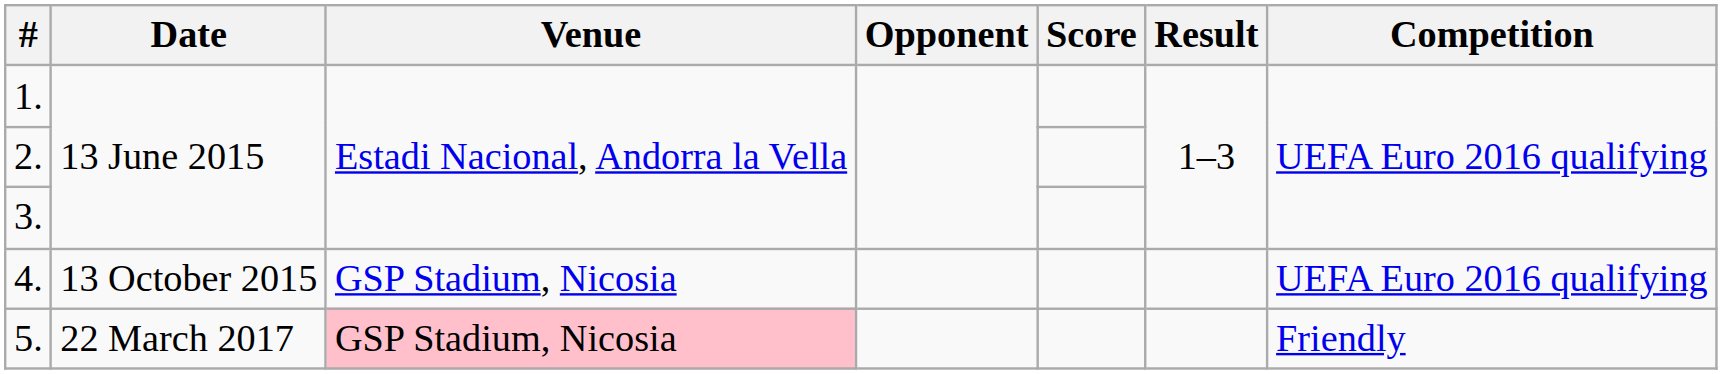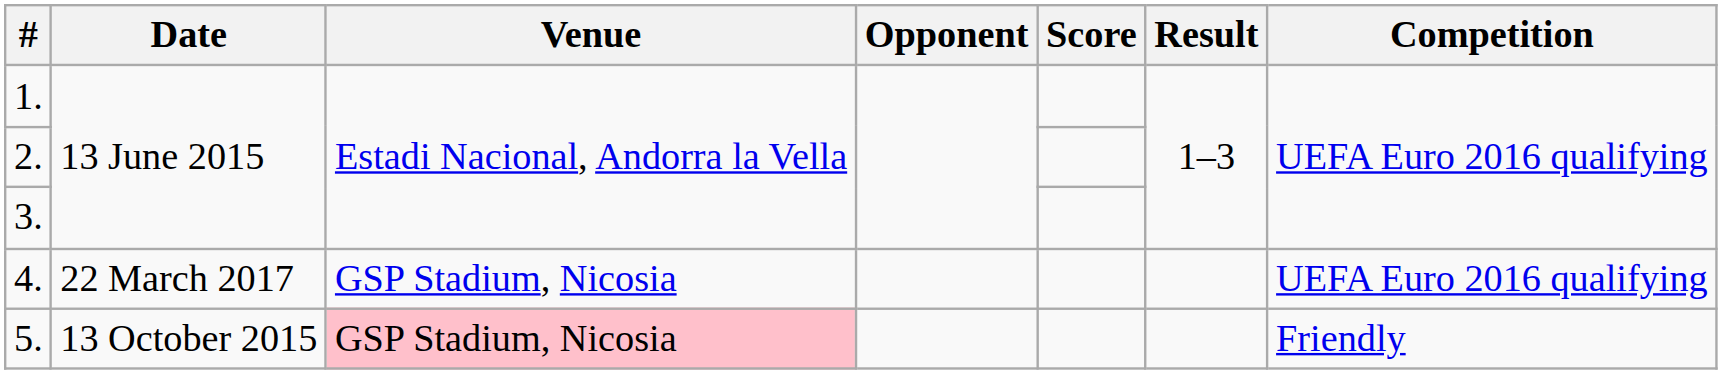 <table class="wikitable">
 <tr>
 <th>#</th>
 <th>Date</th>
 <th>Venue</th>
 <th>Opponent</th>
 <th>Score</th>
 <th>Result</th>
 <th>Competition</th>
 </tr>
 <tr>
 <td>1.</td>
 <td rowspan=3>13 June 2015</td>
 <td rowspan=3><a href='#'>Estadi Nacional</a>, <a href='#'>Andorra la Vella</a></td>
 <td rowspan=3></td>
 <td></td>
 <td rowspan=3 style="text-align:center;">1–3</td>
 <td rowspan=3><a href='#'>UEFA Euro 2016 qualifying</a></td>
 </tr>
 <tr>
 <td>2.</td>
 <td></td>
 </tr>
 <tr>
 <td>3.</td>
 <td></td>
 </tr>
 <tr>
 <td>4.</td>
-<td>13 October 2015</td>
+<td>22 March 2017</td>
 <td><a href='#'>GSP Stadium</a>, <a href='#'>Nicosia</a></td>
 <td></td>
 <td></td>
 <td></td>
 <td><a href='#'>UEFA Euro 2016 qualifying</a></td>
 </tr>
 <tr>
 <td>5.</td>
-<td>22 March 2017</td>
+<td>13 October 2015</td>
 <td style="background: pink;">GSP Stadium, Nicosia</td>
 <td></td>
 <td></td>
 <td></td>
 <td><a href='#'>Friendly</a></td>
 </tr>
 </table>
